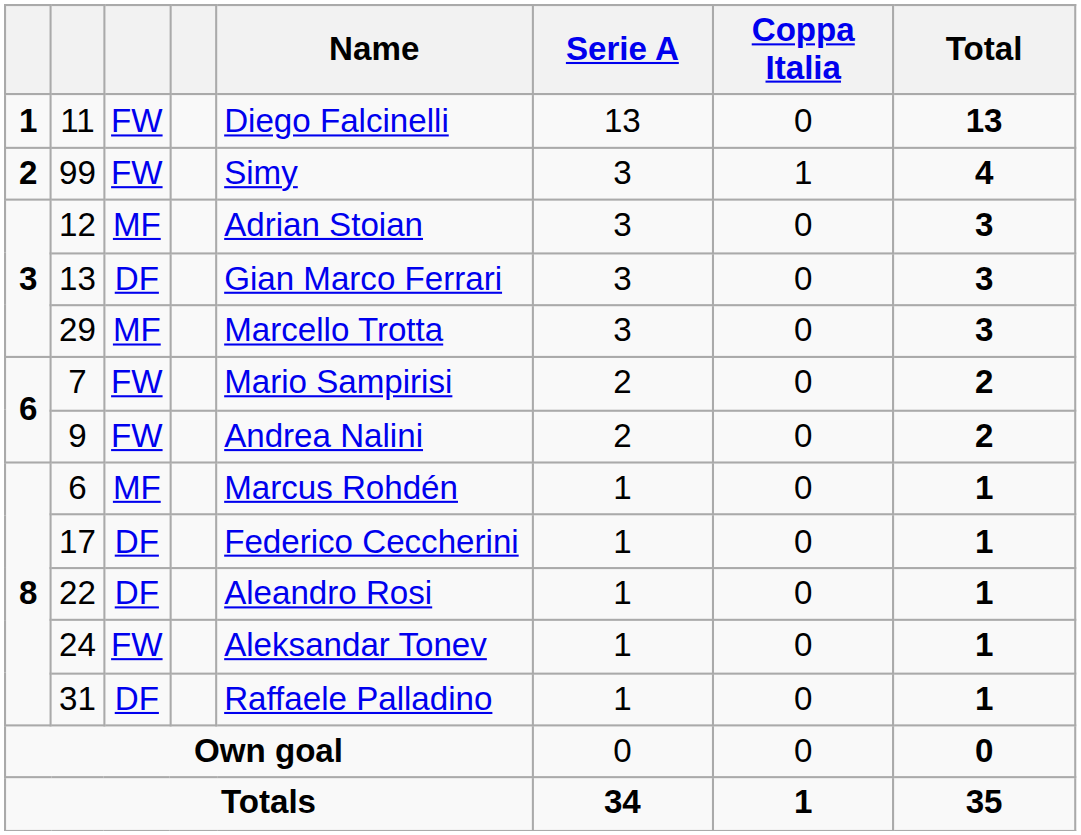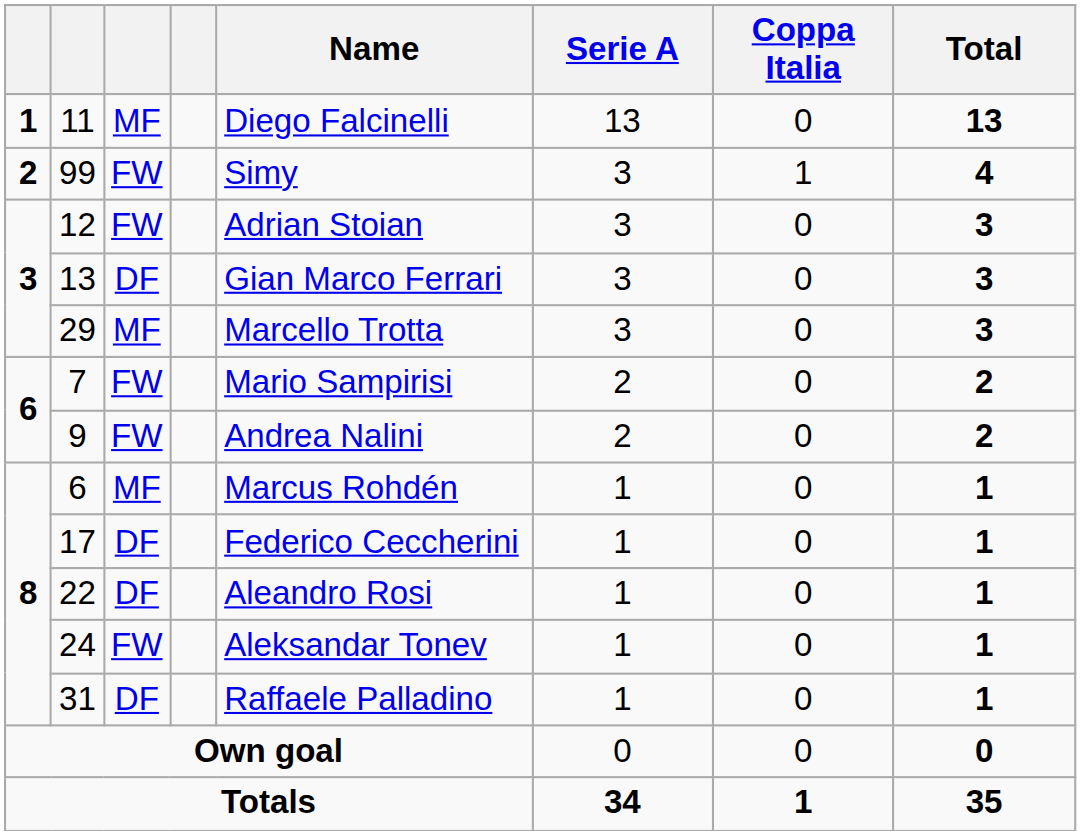 <table class="wikitable" style="text-align:center">
 <tr>
 <th width=15></th>
 <th width=15></th>
 <th width=15></th>
 <th width=15></th>
 <th width=145>Name</th>
 <th width=80><a href='#'>Serie A</a></th>
 <th width=80><a href='#'>Coppa Italia</a></th>
 <th width=80>Total</th>
 </tr>
 <tr>
 <td><strong>1</strong></td>
 <td>11</td>
-<td><a href='#'>FW</a></td>
+<td><a href='#'>MF</a></td>
 <td></td>
 <td align=left><a href='#'>Diego Falcinelli</a></td>
 <td>13</td>
 <td>0</td>
 <td><strong>13</strong></td>
 </tr>
 <tr>
 <td><strong>2</strong></td>
 <td>99</td>
 <td><a href='#'>FW</a></td>
 <td></td>
 <td align=left><a href='#'>Simy</a></td>
 <td>3</td>
 <td>1</td>
 <td><strong>4</strong></td>
 </tr>
 <tr>
 <td rowspan=3><strong>3</strong></td>
 <td>12</td>
-<td><a href='#'>MF</a></td>
+<td><a href='#'>FW</a></td>
 <td></td>
 <td align=left><a href='#'>Adrian Stoian</a></td>
 <td>3</td>
 <td>0</td>
 <td><strong>3</strong></td>
 </tr>
 <tr>
 <td>13</td>
 <td><a href='#'>DF</a></td>
 <td></td>
 <td align=left><a href='#'>Gian Marco Ferrari</a></td>
 <td>3</td>
 <td>0</td>
 <td><strong>3</strong></td>
 </tr>
 <tr>
 <td>29</td>
 <td><a href='#'>MF</a></td>
 <td></td>
 <td align=left><a href='#'>Marcello Trotta</a></td>
 <td>3</td>
 <td>0</td>
 <td><strong>3</strong></td>
 </tr>
 <tr>
 <td rowspan=2><strong>6</strong></td>
 <td>7</td>
 <td><a href='#'>FW</a></td>
 <td></td>
 <td align=left><a href='#'>Mario Sampirisi</a></td>
 <td>2</td>
 <td>0</td>
 <td><strong>2</strong></td>
 </tr>
 <tr>
 <td>9</td>
 <td><a href='#'>FW</a></td>
 <td></td>
 <td align=left><a href='#'>Andrea Nalini</a></td>
 <td>2</td>
 <td>0</td>
 <td><strong>2</strong></td>
 </tr>
 <tr>
 <td rowspan=5><strong>8</strong></td>
 <td>6</td>
 <td><a href='#'>MF</a></td>
 <td></td>
 <td align=left><a href='#'>Marcus Rohdén</a></td>
 <td>1</td>
 <td>0</td>
 <td><strong>1</strong></td>
 </tr>
 <tr>
 <td>17</td>
 <td><a href='#'>DF</a></td>
 <td></td>
 <td align=left><a href='#'>Federico Ceccherini</a></td>
 <td>1</td>
 <td>0</td>
 <td><strong>1</strong></td>
 </tr>
 <tr>
 <td>22</td>
 <td><a href='#'>DF</a></td>
 <td></td>
 <td align=left><a href='#'>Aleandro Rosi</a></td>
 <td>1</td>
 <td>0</td>
 <td><strong>1</strong></td>
 </tr>
 <tr>
 <td>24</td>
 <td><a href='#'>FW</a></td>
 <td></td>
 <td align=left><a href='#'>Aleksandar Tonev</a></td>
 <td>1</td>
 <td>0</td>
 <td><strong>1</strong></td>
 </tr>
 <tr>
 <td>31</td>
 <td><a href='#'>DF</a></td>
 <td></td>
 <td align=left><a href='#'>Raffaele Palladino</a></td>
 <td>1</td>
 <td>0</td>
 <td><strong>1</strong></td>
 </tr>
 <tr>
 <td colspan=5><strong>Own goal</strong></td>
 <td>0</td>
 <td>0</td>
 <td><strong>0</strong></td>
 </tr>
 <tr>
 <td colspan=5><strong>Totals</strong></td>
 <td><strong>34</strong></td>
 <td><strong>1</strong></td>
 <td><strong>35</strong></td>
 </tr>
 </table>
